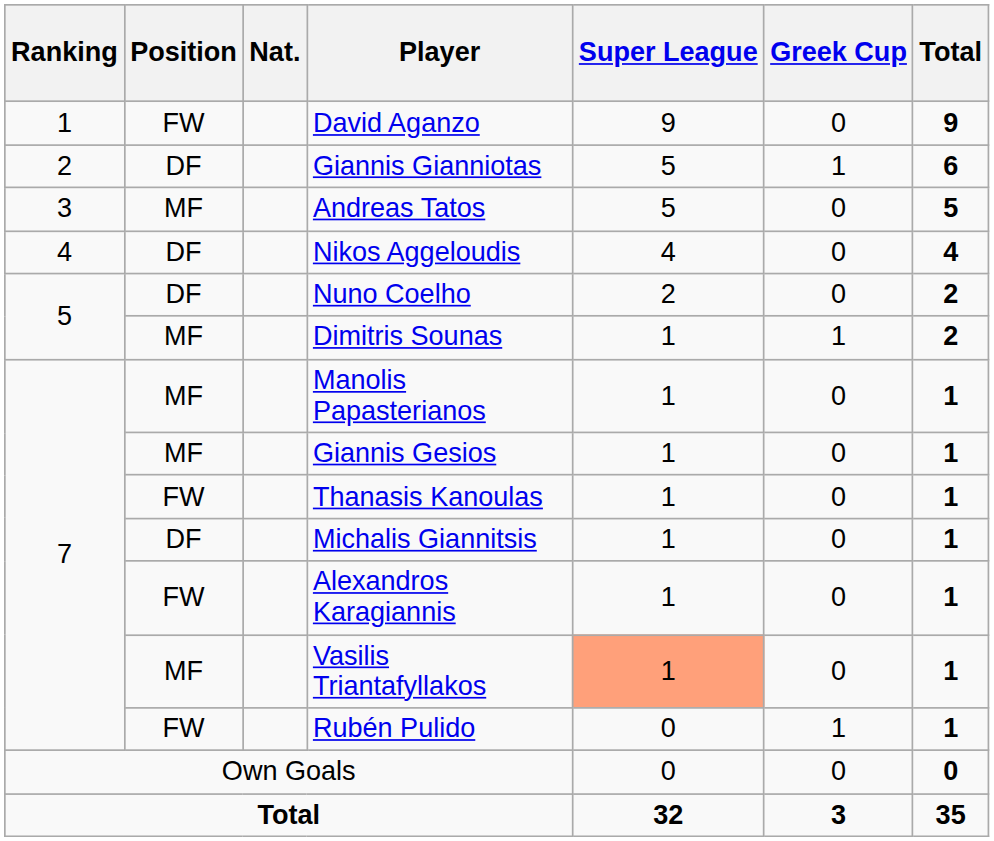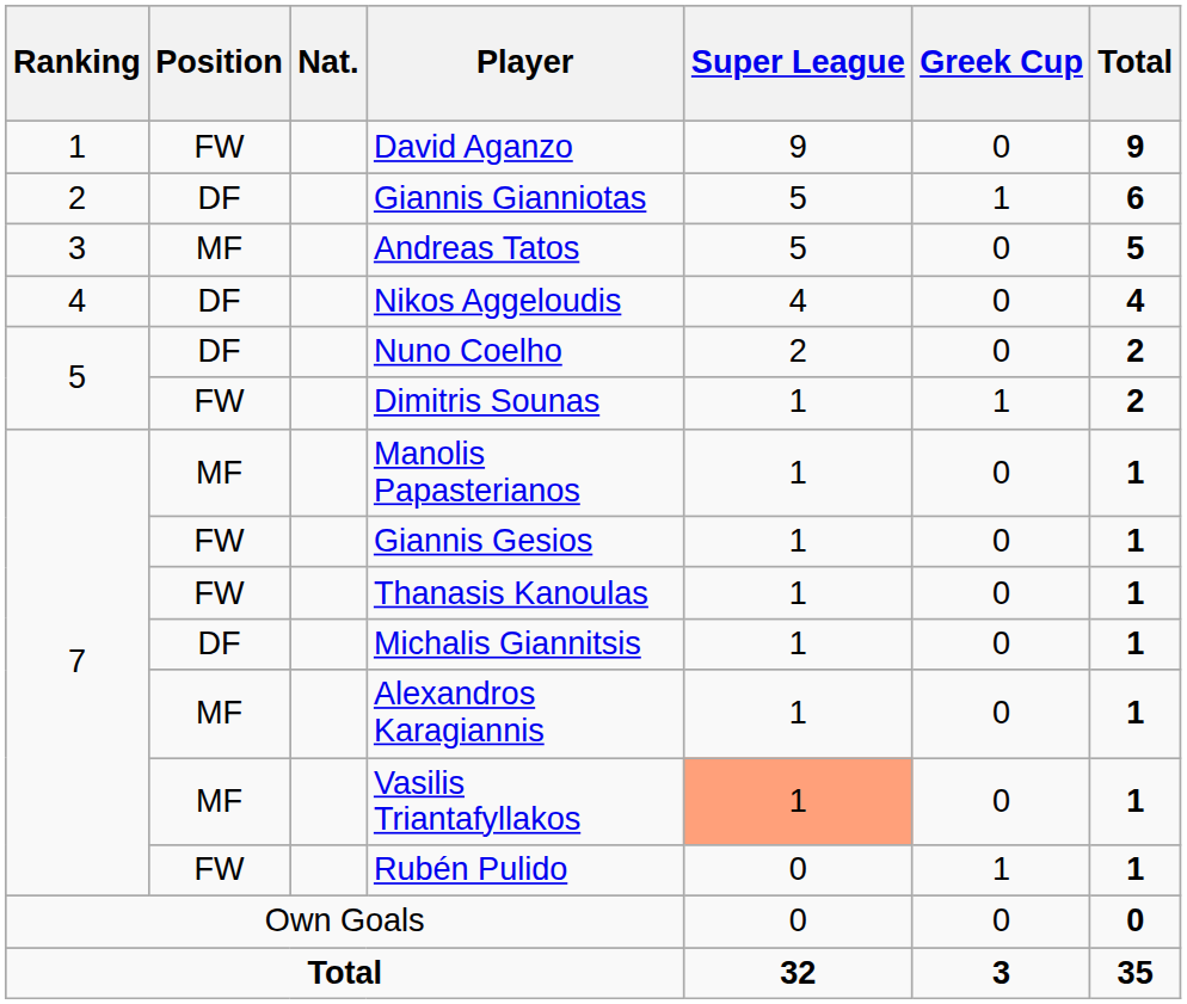 <table class="wikitable sortable" style="text-align:center">
 <tr>
 <th height=50>Ranking</th>
 <th height=50>Position</th>
 <th height=50>Nat.</th>
 <th width=150>Player</th>
 <th height=50><a href='#'>Super League</a></th>
 <th height=50><a href='#'>Greek Cup</a></th>
 <th height=50><strong>Total</strong></th>
 </tr>
 <tr>
 <td>1</td>
 <td>FW</td>
 <td></td>
 <td align="left"><a href='#'>David Aganzo</a></td>
 <td>9</td>
 <td>0</td>
 <td><strong>9</strong></td>
 </tr>
 <tr>
 <td>2</td>
 <td>DF</td>
 <td></td>
 <td align="left"><a href='#'>Giannis Gianniotas</a></td>
 <td>5</td>
 <td>1</td>
 <td><strong>6</strong></td>
 </tr>
 <tr>
 <td>3</td>
 <td>MF</td>
 <td></td>
 <td align="left"><a href='#'>Andreas Tatos</a></td>
 <td>5</td>
 <td>0</td>
 <td><strong>5</strong></td>
 </tr>
 <tr>
 <td>4</td>
 <td>DF</td>
 <td></td>
 <td align="left"><a href='#'>Nikos Aggeloudis</a></td>
 <td>4</td>
 <td>0</td>
 <td><strong>4</strong></td>
 </tr>
 <tr>
 <td rowspan=2>5</td>
 <td>DF</td>
 <td></td>
 <td align="left"><a href='#'>Nuno Coelho</a></td>
 <td>2</td>
 <td>0</td>
 <td><strong>2</strong></td>
 </tr>
 <tr>
-<td>MF</td>
+<td>FW</td>
 <td></td>
 <td align="left"><a href='#'>Dimitris Sounas</a></td>
 <td>1</td>
 <td>1</td>
 <td><strong>2</strong></td>
 </tr>
 <tr>
 <td rowspan=7>7</td>
 <td>MF</td>
 <td></td>
 <td align="left"><a href='#'>Manolis Papasterianos</a></td>
 <td>1</td>
 <td>0</td>
 <td><strong>1</strong></td>
 </tr>
 <tr>
-<td>MF</td>
+<td>FW</td>
 <td></td>
 <td align="left"><a href='#'>Giannis Gesios</a></td>
 <td>1</td>
 <td>0</td>
 <td><strong>1</strong></td>
 </tr>
 <tr>
 <td>FW</td>
 <td></td>
 <td align="left"><a href='#'>Thanasis Kanoulas</a></td>
 <td>1</td>
 <td>0</td>
 <td><strong>1</strong></td>
 </tr>
 <tr>
 <td>DF</td>
 <td></td>
 <td align="left"><a href='#'>Michalis Giannitsis</a></td>
 <td>1</td>
 <td>0</td>
 <td><strong>1</strong></td>
 </tr>
 <tr>
-<td>FW</td>
+<td>MF</td>
 <td></td>
 <td align="left"><a href='#'>Alexandros Karagiannis</a></td>
 <td>1</td>
 <td>0</td>
 <td><strong>1</strong></td>
 </tr>
 <tr>
 <td>MF</td>
 <td></td>
 <td align="left"><a href='#'>Vasilis Triantafyllakos</a></td>
 <td style="background: lightsalmon;">1</td>
 <td>0</td>
 <td><strong>1</strong></td>
 </tr>
 <tr>
 <td>FW</td>
 <td></td>
 <td align="left"><a href='#'>Rubén Pulido</a></td>
 <td>0</td>
 <td>1</td>
 <td><strong>1</strong></td>
 </tr>
 <tr class="sortbottom">
 <td colspan="4">Own Goals</td>
 <td>0</td>
 <td>0</td>
 <td><strong>0</strong></td>
 </tr>
 <tr class="sortbottom">
 <td colspan="4"><strong>Total</strong></td>
 <td><strong>32</strong></td>
 <td><strong>3</strong></td>
 <td><strong>35</strong></td>
 </tr>
 </table>
